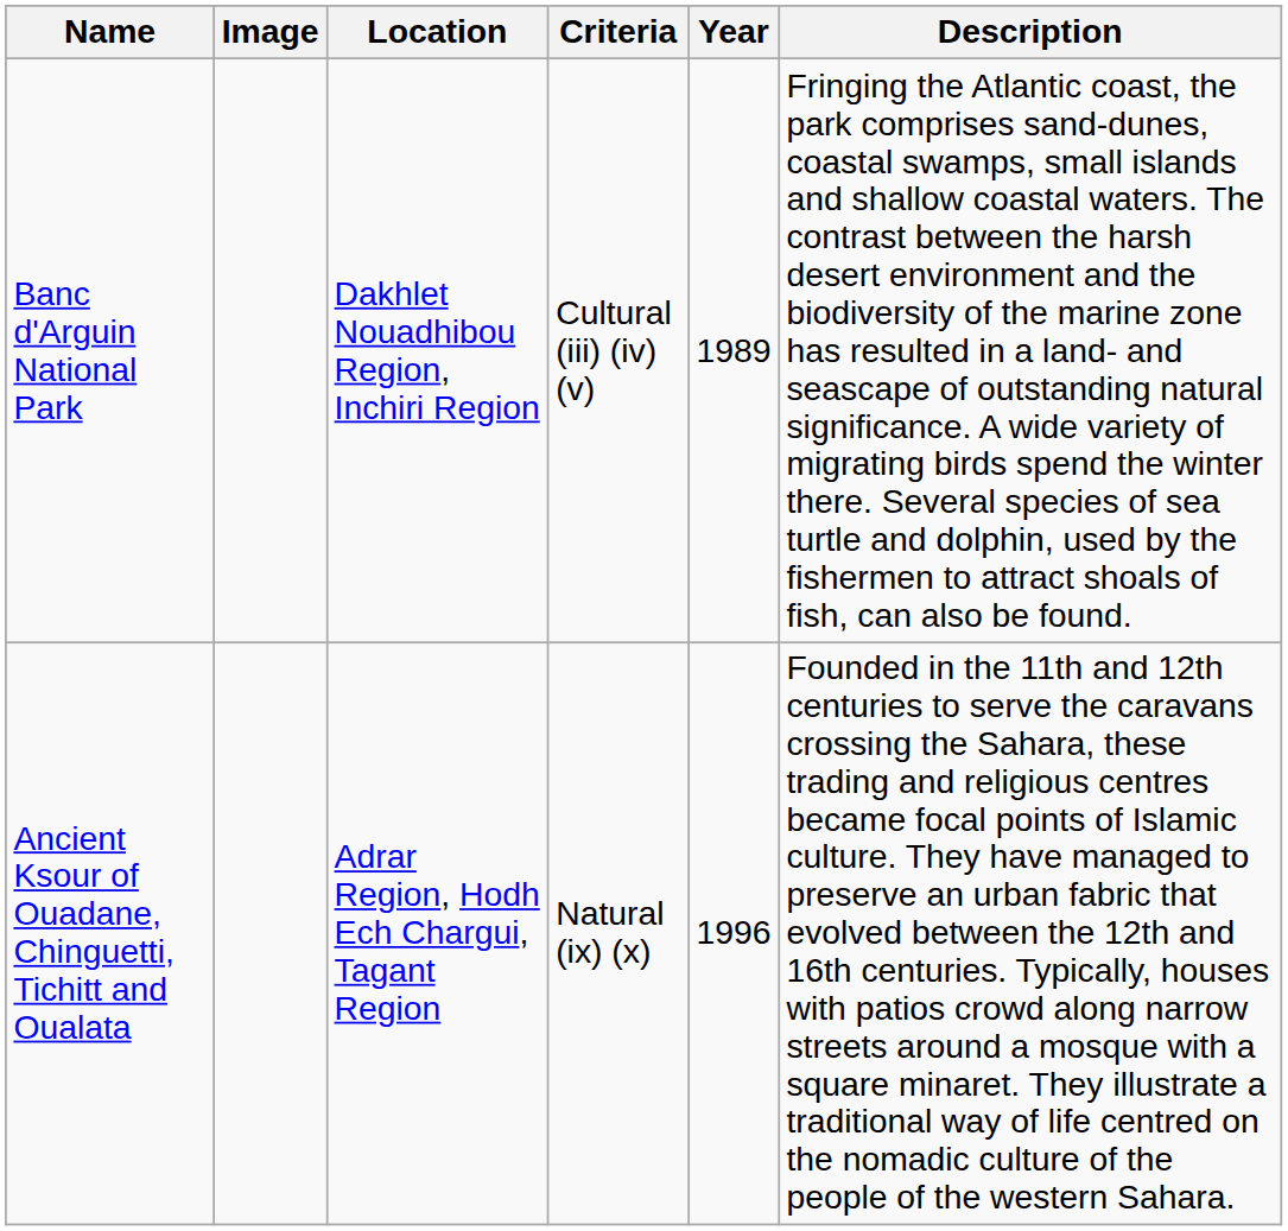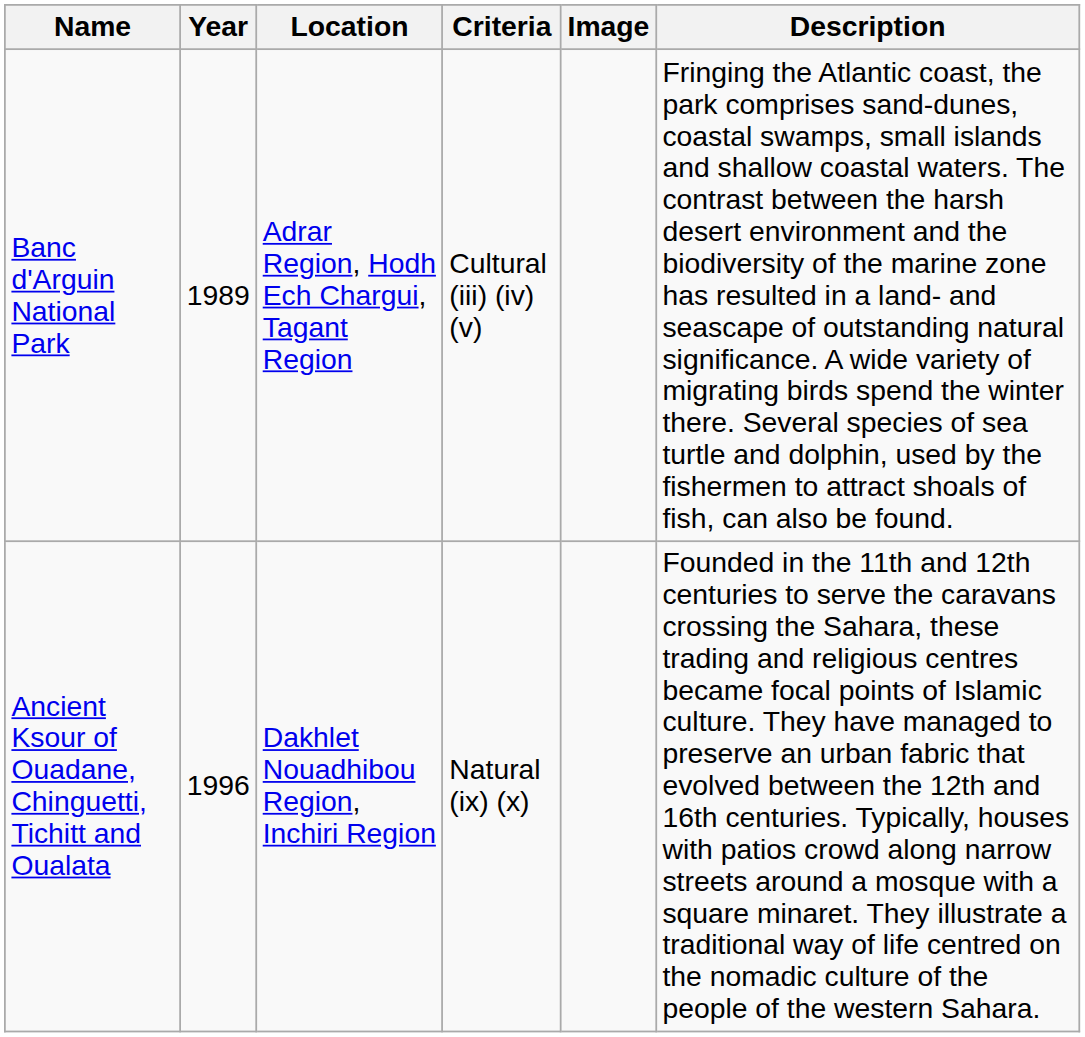 <table class="wikitable sortable">
 <tr>
 <th>Name</th>
-<th>Image</th>
+<th>Year</th>
 <th>Location</th>
 <th>Criteria</th>
-<th>Year</th>
+<th>Image</th>
 <th><strong>Description</strong></th>
 </tr>
 <tr>
 <td><a href='#'>Banc d'Arguin National Park</a></td>
+<td>1989</td>
+<td><a href='#'>Adrar Region</a>, <a href='#'>Hodh Ech Chargui</a>, <a href='#'>Tagant Region</a><br></td>
+<td>Cultural (iii) (iv) (v)</td>
 <td></td>
-<td><a href='#'>Dakhlet Nouadhibou Region</a>, <a href='#'>Inchiri Region</a><br></td>
-<td>Cultural (iii) (iv) (v)</td>
-<td>1989</td>
 <td>Fringing the Atlantic coast, the park comprises sand-dunes, coastal swamps, small islands and shallow coastal waters. The contrast between the harsh desert environment and the biodiversity of the marine zone has resulted in a land- and seascape of outstanding natural significance. A wide variety of migrating birds spend the winter there. Several species of sea turtle and dolphin, used by the fishermen to attract shoals of fish, can also be found.</td>
 </tr>
 <tr>
 <td><a href='#'>Ancient Ksour of Ouadane, Chinguetti, Tichitt and Oualata</a></td>
+<td>1996</td>
+<td><a href='#'>Dakhlet Nouadhibou Region</a>, <a href='#'>Inchiri Region</a><br></td>
+<td>Natural (ix) (x)</td>
 <td></td>
-<td><a href='#'>Adrar Region</a>, <a href='#'>Hodh Ech Chargui</a>, <a href='#'>Tagant Region</a><br></td>
-<td>Natural (ix) (x)</td>
-<td>1996</td>
 <td>Founded in the 11th and 12th centuries to serve the caravans crossing the Sahara, these trading and religious centres became focal points of Islamic culture. They have managed to preserve an urban fabric that evolved between the 12th and 16th centuries. Typically, houses with patios crowd along narrow streets around a mosque with a square minaret. They illustrate a traditional way of life centred on the nomadic culture of the people of the western Sahara.</td>
 </tr>
 </table>
